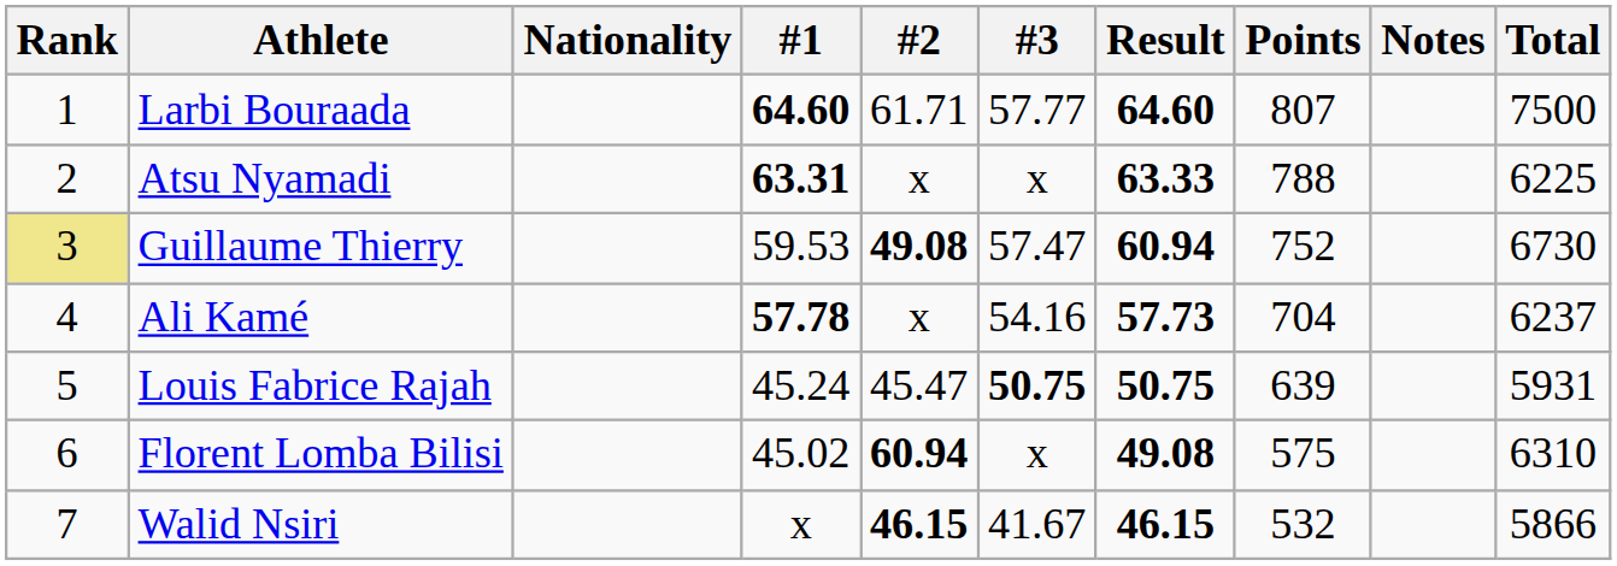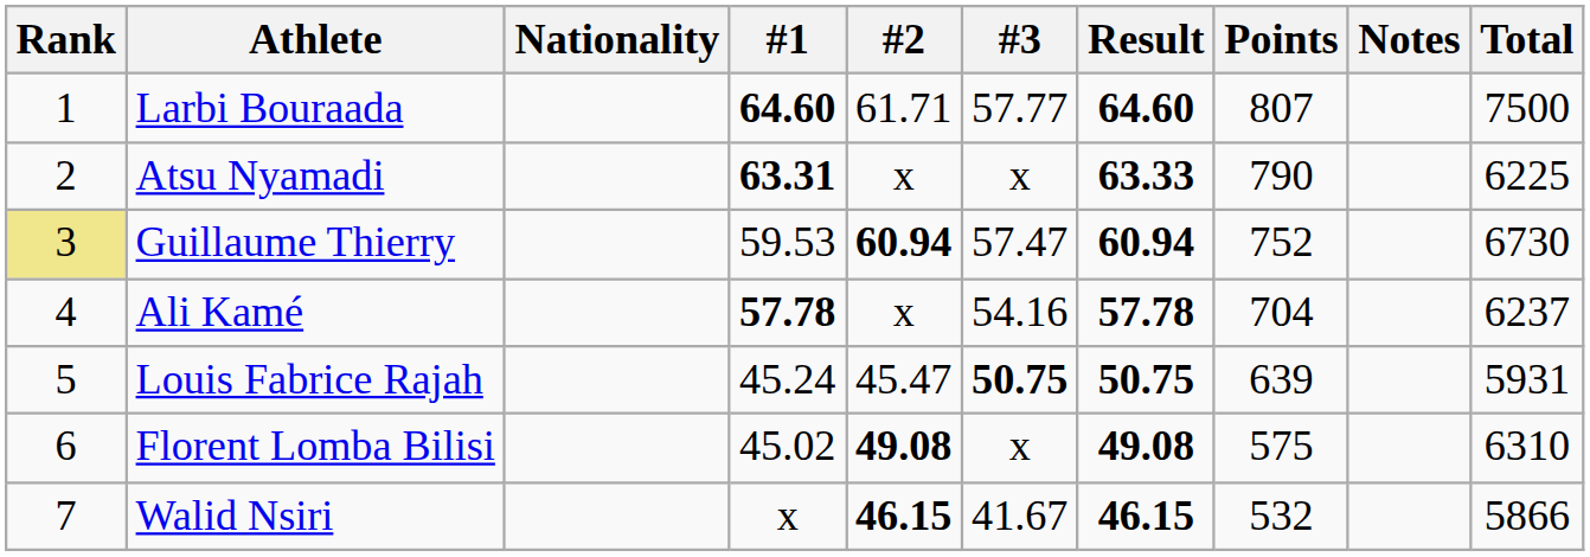 <table class="wikitable sortable" style="text-align:center">
 <tr>
 <th>Rank</th>
 <th>Athlete</th>
 <th>Nationality</th>
 <th>#1</th>
 <th>#2</th>
 <th>#3</th>
 <th>Result</th>
 <th>Points</th>
 <th>Notes</th>
 <th>Total</th>
 </tr>
 <tr>
 <td>1</td>
 <td align=left><a href='#'>Larbi Bouraada</a></td>
 <td align=left></td>
 <td><strong>64.60</strong></td>
 <td>61.71</td>
 <td>57.77</td>
 <td><strong>64.60</strong></td>
 <td>807</td>
 <td></td>
 <td>7500</td>
 </tr>
 <tr>
 <td>2</td>
 <td align=left><a href='#'>Atsu Nyamadi</a></td>
 <td align=left></td>
 <td><strong>63.31</strong></td>
 <td>x</td>
 <td>x</td>
 <td><strong>63.33</strong></td>
-<td>788</td>
+<td>790</td>
 <td></td>
 <td>6225</td>
 </tr>
 <tr>
 <td style="background: khaki;">3</td>
 <td align=left><a href='#'>Guillaume Thierry</a></td>
 <td align=left></td>
 <td>59.53</td>
-<td><strong>49.08</strong></td>
+<td><strong>60.94</strong></td>
 <td>57.47</td>
 <td><strong>60.94</strong></td>
 <td>752</td>
 <td></td>
 <td>6730</td>
 </tr>
 <tr>
 <td>4</td>
 <td align=left><a href='#'>Ali Kamé</a></td>
 <td align=left></td>
 <td><strong>57.78</strong></td>
 <td>x</td>
 <td>54.16</td>
-<td><strong>57.73</strong></td>
+<td><strong>57.78</strong></td>
 <td>704</td>
 <td></td>
 <td>6237</td>
 </tr>
 <tr>
 <td>5</td>
 <td align=left><a href='#'>Louis Fabrice Rajah</a></td>
 <td align=left></td>
 <td>45.24</td>
 <td>45.47</td>
 <td><strong>50.75</strong></td>
 <td><strong>50.75</strong></td>
 <td>639</td>
 <td></td>
 <td>5931</td>
 </tr>
 <tr>
 <td>6</td>
 <td align=left><a href='#'>Florent Lomba Bilisi</a></td>
 <td align=left></td>
 <td>45.02</td>
-<td><strong>60.94</strong></td>
+<td><strong>49.08</strong></td>
 <td>x</td>
 <td><strong>49.08</strong></td>
 <td>575</td>
 <td></td>
 <td>6310</td>
 </tr>
 <tr>
 <td>7</td>
 <td align=left><a href='#'>Walid Nsiri</a></td>
 <td align=left></td>
 <td>x</td>
 <td><strong>46.15</strong></td>
 <td>41.67</td>
 <td><strong>46.15</strong></td>
 <td>532</td>
 <td></td>
 <td>5866</td>
 </tr>
 </table>
